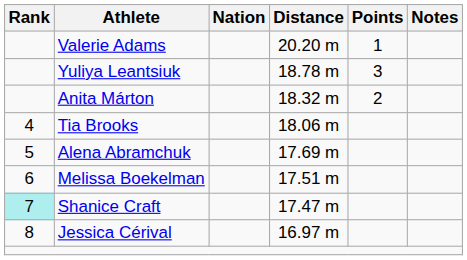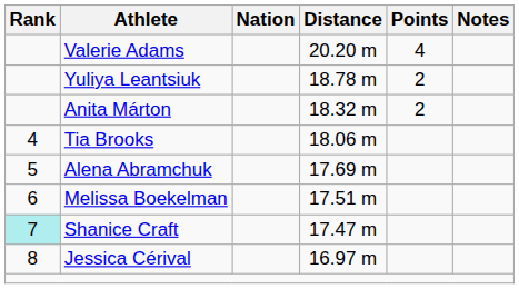 <table class="wikitable mw-datatable sortable" style="text-align:center;">
 <tr>
 <th>Rank</th>
 <th>Athlete</th>
 <th>Nation</th>
 <th>Distance</th>
 <th>Points</th>
 <th>Notes</th>
 </tr>
 <tr>
 <td></td>
 <td align=left><a href='#'>Valerie Adams</a></td>
 <td align=left></td>
 <td>20.20 m</td>
-<td>1</td>
+<td>4</td>
 <td></td>
 </tr>
 <tr>
 <td></td>
 <td align=left><a href='#'>Yuliya Leantsiuk</a></td>
 <td align=left></td>
 <td>18.78 m</td>
-<td>3</td>
+<td>2</td>
 <td></td>
 </tr>
 <tr>
 <td></td>
 <td align=left><a href='#'>Anita Márton</a></td>
 <td align=left></td>
 <td>18.32 m</td>
 <td>2</td>
 <td></td>
 </tr>
 <tr>
 <td>4</td>
 <td align=left><a href='#'>Tia Brooks</a></td>
 <td align=left></td>
 <td>18.06 m</td>
 <td></td>
 <td></td>
 </tr>
 <tr>
 <td>5</td>
 <td align=left><a href='#'>Alena Abramchuk</a></td>
 <td align=left></td>
 <td>17.69 m</td>
 <td></td>
 <td></td>
 </tr>
 <tr>
 <td>6</td>
 <td align=left><a href='#'>Melissa Boekelman</a></td>
 <td align=left></td>
 <td>17.51 m</td>
 <td></td>
 <td></td>
 </tr>
 <tr>
 <td style="background: paleturquoise;">7</td>
 <td align=left><a href='#'>Shanice Craft</a></td>
 <td align=left></td>
 <td>17.47 m</td>
 <td></td>
 <td></td>
 </tr>
 <tr>
 <td>8</td>
 <td align=left><a href='#'>Jessica Cérival</a></td>
 <td align=left></td>
 <td>16.97 m</td>
 <td></td>
 <td></td>
 </tr>
 <tr class="sortbottom">
 <td colspan=6></td>
 </tr>
 </table>
